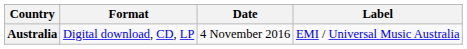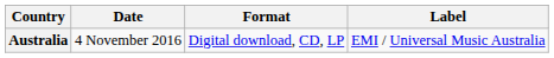 <table class="wikitable plainrowheaders">
 <tr>
 <th scope="col">Country</th>
+<th scope="col">Date</th>
 <th scope="col">Format</th>
-<th scope="col">Date</th>
 <th scope="col">Label</th>
 </tr>
 <tr>
 <th scope="row">Australia</th>
+<td>4 November 2016</td>
 <td><a href='#'>Digital download</a>, <a href='#'>CD</a>, <a href='#'>LP</a></td>
-<td>4 November 2016</td>
 <td><a href='#'>EMI</a> / <a href='#'>Universal Music Australia</a></td>
 </tr>
 </table>
